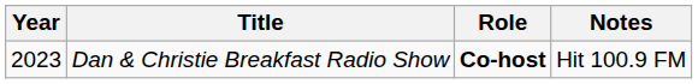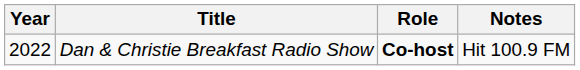 <table class="wikitable sortable">
 <tr>
 <th>Year</th>
 <th>Title</th>
 <th>Role</th>
 <th class="unsortable">Notes</th>
 </tr>
 <tr>
-<td>2023</td>
+<td>2022</td>
 <td><em>Dan & Christie Breakfast Radio Show</em></td>
 <td><strong>Co-host</strong></td>
 <td>Hit 100.9 FM</td>
 </tr>
 </table>
